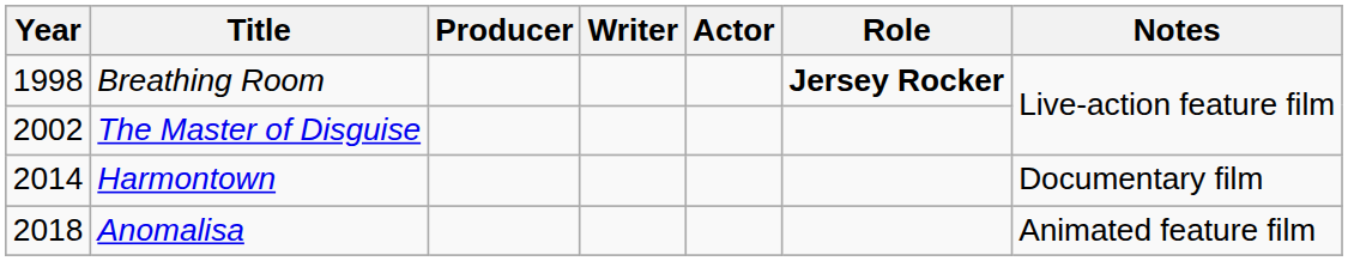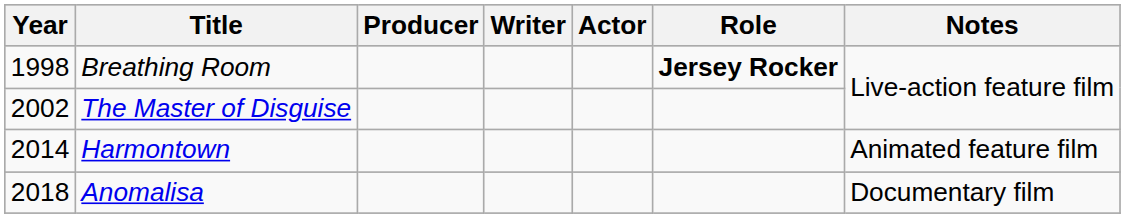 <table class="wikitable sortable">
 <tr>
 <th>Year</th>
 <th>Title</th>
 <th>Producer</th>
 <th>Writer</th>
 <th>Actor</th>
 <th>Role</th>
 <th>Notes</th>
 </tr>
 <tr>
 <td>1998</td>
 <td><em>Breathing Room</em></td>
 <td></td>
 <td></td>
 <td></td>
 <td><strong>Jersey Rocker</strong></td>
 <td rowspan=2>Live-action feature film</td>
 </tr>
 <tr>
 <td>2002</td>
 <td><em><a href='#'>The Master of Disguise</a></em></td>
 <td></td>
 <td></td>
 <td></td>
 <td></td>
 </tr>
 <tr>
 <td>2014</td>
 <td><em><a href='#'>Harmontown</a></em></td>
 <td></td>
 <td></td>
 <td></td>
 <td></td>
-<td>Documentary film</td>
+<td>Animated feature film</td>
 </tr>
 <tr>
 <td>2018</td>
 <td><em><a href='#'>Anomalisa</a></em></td>
 <td></td>
 <td></td>
 <td></td>
 <td></td>
-<td>Animated feature film</td>
+<td>Documentary film</td>
 </tr>
 </table>
